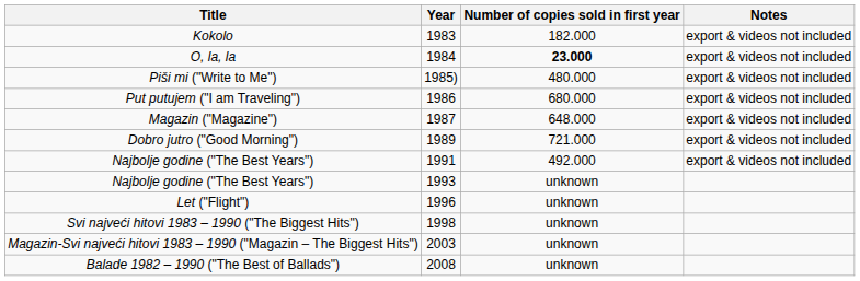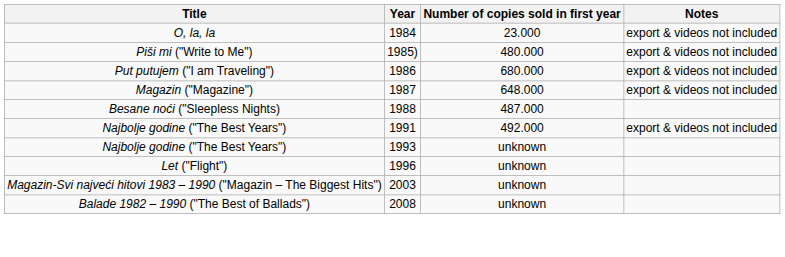 <table class="wikitable" style="text-align:center;">
 <tr>
 <th>Title</th>
 <th>Year</th>
 <th>Number of copies sold in first year</th>
 <th>Notes</th>
 </tr>
 <tr>
-<td><em>Kokolo</em></td>
-<td>1983</td>
-<td>182.000</td>
-<td>export & videos not included</td>
-</tr>
-<tr>
 <td><em>O, la, la</em></td>
 <td>1984</td>
-<td><strong>23.000</strong></td>
+<td>23.000</td>
 <td>export & videos not included</td>
 </tr>
 <tr>
 <td><em>Piši mi</em> ("Write to Me")</td>
 <td>1985)</td>
 <td>480.000</td>
 <td>export & videos not included</td>
 </tr>
 <tr>
 <td><em>Put putujem</em> ("I am Traveling")</td>
 <td>1986</td>
 <td>680.000</td>
 <td>export & videos not included</td>
 </tr>
 <tr>
 <td><em>Magazin</em> ("Magazine")</td>
 <td>1987</td>
 <td>648.000</td>
 <td>export & videos not included</td>
 </tr>
 <tr>
-<td><em>Dobro jutro</em> ("Good Morning")</td>
-<td>1989</td>
-<td>721.000</td>
-<td>export & videos not included</td>
+<td><em>Besane noći</em> ("Sleepless Nights)</td>
+<td>1988</td>
+<td>487.000</td>
+<td></td>
 </tr>
 <tr>
 <td><em>Najbolje godine</em> ("The Best Years")</td>
 <td>1991</td>
 <td>492.000</td>
 <td>export & videos not included</td>
 </tr>
 <tr>
 <td><em>Najbolje godine</em> ("The Best Years")</td>
 <td>1993</td>
 <td>unknown</td>
 <td></td>
 </tr>
 <tr>
 <td><em>Let</em> ("Flight")</td>
 <td>1996</td>
 <td>unknown</td>
 <td></td>
 </tr>
 <tr>
-<td><em>Svi najveći hitovi 1983 – 1990</em> ("The Biggest Hits")</td>
-<td>1998</td>
-<td>unknown</td>
-<td></td>
-</tr>
-<tr>
 <td><em>Magazin-Svi najveći hitovi 1983 – 1990</em> ("Magazin – The Biggest Hits")</td>
 <td>2003</td>
 <td>unknown</td>
 <td></td>
 </tr>
 <tr>
 <td><em>Balade 1982 – 1990</em> ("The Best of Ballads")</td>
 <td>2008</td>
 <td>unknown</td>
 <td></td>
 </tr>
 </table>
